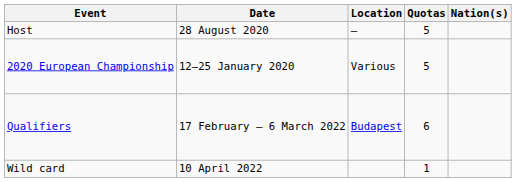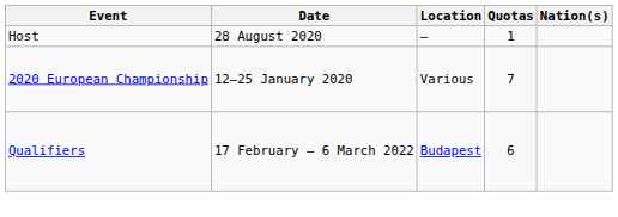 <table class="wikitable">
 <tr>
 <th>Event</th>
 <th>Date</th>
 <th>Location</th>
 <th>Quotas</th>
 <th>Nation(s)</th>
 </tr>
 <tr>
 <td>Host</td>
 <td>28 August 2020</td>
 <td>–</td>
-<td align="center">5</td>
+<td align="center">1</td>
 <td></td>
 </tr>
 <tr>
 <td><a href='#'>2020 European Championship</a></td>
 <td>12–25 January 2020</td>
 <td>Various</td>
-<td align="center">5</td>
+<td align="center">7</td>
 <td><br><br><br><s></s><br></td>
 </tr>
 <tr>
 <td><a href='#'>Qualifiers</a></td>
 <td>17 February – 6 March 2022</td>
 <td> <a href='#'>Budapest</a></td>
 <td align="center">6</td>
 <td><br><br><br><br><br></td>
 </tr>
-<tr>
-<td>Wild card</td>
-<td>10 April 2022</td>
-<td></td>
-<td align="center">1</td>
-<td></td>
-</tr>
 </table>
